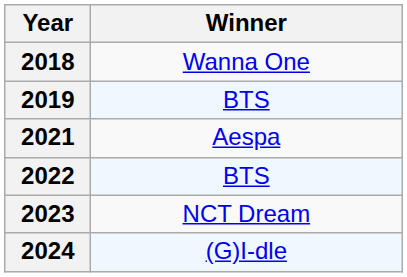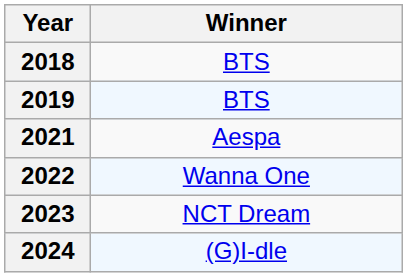 <table class="wikitable plainrowheaders" style="text-align: center">
 <tr>
 <th scope="col" width="50">Year</th>
 <th scope="col" width="200">Winner</th>
 </tr>
 <tr>
 <th scope="row" style="text-align:center;">2018</th>
-<td><a href='#'>Wanna One</a></td>
+<td><a href='#'>BTS</a></td>
 </tr>
 <tr style="background:#F0F8FF">
 <th scope="row" style="text-align:center;">2019</th>
 <td><a href='#'>BTS</a></td>
 </tr>
 <tr>
 <th scope="row" style="text-align:center;">2021</th>
 <td><a href='#'>Aespa</a></td>
 </tr>
 <tr style="background:#F0F8FF">
 <th scope="row" style="text-align:center;">2022</th>
-<td><a href='#'>BTS</a></td>
+<td><a href='#'>Wanna One</a></td>
 </tr>
 <tr>
 <th scope="row" style="text-align:center;">2023</th>
 <td><a href='#'>NCT Dream</a></td>
 </tr>
 <tr style="background:#F0F8FF">
 <th scope="row" style="text-align:center;">2024</th>
 <td><a href='#'>(G)I-dle</a></td>
 </tr>
 </table>
